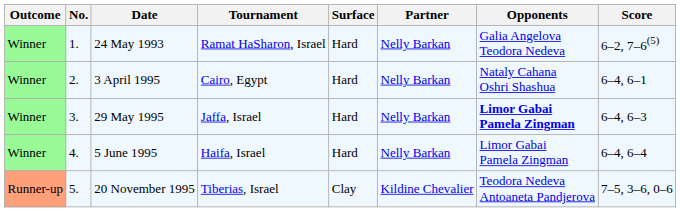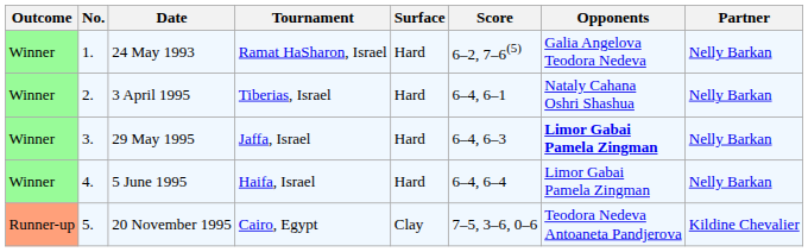 <table class="sortable wikitable" style="font-size:97%">
 <tr>
 <th>Outcome</th>
 <th>No.</th>
 <th>Date</th>
 <th>Tournament</th>
 <th>Surface</th>
+<th>Score</th>
+<th>Opponents</th>
 <th>Partner</th>
-<th>Opponents</th>
-<th>Score</th>
 </tr>
 <tr style="background:#f0f8ff;">
 <td style="background:#98fb98;">Winner</td>
 <td>1.</td>
 <td>24 May 1993</td>
 <td><a href='#'>Ramat HaSharon</a>, Israel</td>
 <td>Hard</td>
+<td>6–2, 7–6<sup>(5)</sup></td>
+<td> <a href='#'>Galia Angelova</a> <br>  <a href='#'>Teodora Nedeva</a></td>
 <td> <a href='#'>Nelly Barkan</a></td>
-<td> <a href='#'>Galia Angelova</a> <br>  <a href='#'>Teodora Nedeva</a></td>
-<td>6–2, 7–6<sup>(5)</sup></td>
 </tr>
 <tr bgcolor="#f0f8ff">
 <td style="background:#98fb98;">Winner</td>
 <td>2.</td>
 <td>3 April 1995</td>
-<td><a href='#'>Cairo</a>, Egypt</td>
+<td><a href='#'>Tiberias</a>, Israel</td>
 <td>Hard</td>
+<td>6–4, 6–1</td>
+<td> <a href='#'>Nataly Cahana</a> <br>  <a href='#'>Oshri Shashua</a></td>
 <td> <a href='#'>Nelly Barkan</a></td>
-<td> <a href='#'>Nataly Cahana</a> <br>  <a href='#'>Oshri Shashua</a></td>
-<td>6–4, 6–1</td>
 </tr>
 <tr bgcolor="#f0f8ff">
 <td style="background:#98fb98;">Winner</td>
 <td>3.</td>
 <td>29 May 1995</td>
 <td><a href='#'>Jaffa</a>, Israel</td>
 <td>Hard</td>
+<td>6–4, 6–3</td>
+<td><strong> <a href='#'>Limor Gabai</a> <br>  <a href='#'>Pamela Zingman</a></strong></td>
 <td> <a href='#'>Nelly Barkan</a></td>
-<td><strong> <a href='#'>Limor Gabai</a> <br>  <a href='#'>Pamela Zingman</a></strong></td>
-<td>6–4, 6–3</td>
 </tr>
 <tr bgcolor="#f0f8ff">
 <td style="background:#98fb98;">Winner</td>
 <td>4.</td>
 <td>5 June 1995</td>
 <td><a href='#'>Haifa</a>, Israel</td>
 <td>Hard</td>
+<td>6–4, 6–4</td>
+<td> <a href='#'>Limor Gabai</a> <br>  <a href='#'>Pamela Zingman</a></td>
 <td> <a href='#'>Nelly Barkan</a></td>
-<td> <a href='#'>Limor Gabai</a> <br>  <a href='#'>Pamela Zingman</a></td>
-<td>6–4, 6–4</td>
 </tr>
 <tr style="background:#f0f8ff;">
 <td style="background:#ffa07a;">Runner-up</td>
 <td>5.</td>
 <td>20 November 1995</td>
-<td><a href='#'>Tiberias</a>, Israel</td>
+<td><a href='#'>Cairo</a>, Egypt</td>
 <td>Clay</td>
+<td>7–5, 3–6, 0–6</td>
+<td> <a href='#'>Teodora Nedeva</a> <br>  <a href='#'>Antoaneta Pandjerova</a></td>
 <td> <a href='#'>Kildine Chevalier</a></td>
-<td> <a href='#'>Teodora Nedeva</a> <br>  <a href='#'>Antoaneta Pandjerova</a></td>
-<td>7–5, 3–6, 0–6</td>
 </tr>
 </table>
